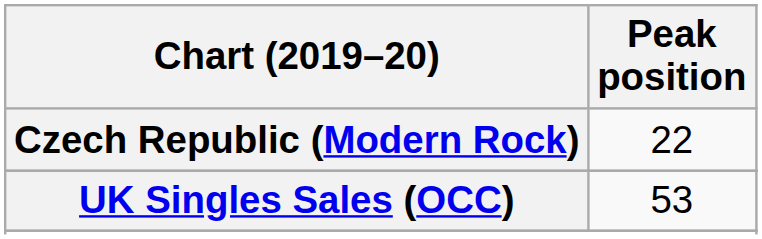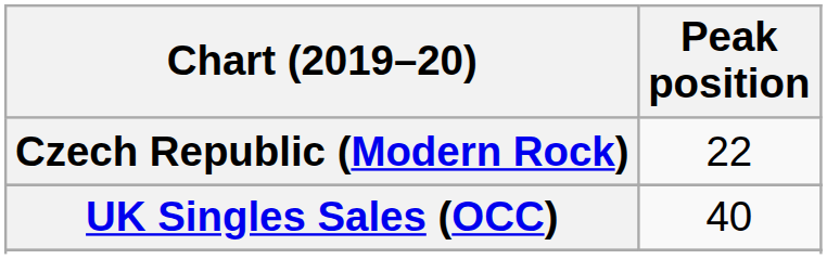 <table class="wikitable sortable plainrowheaders" style="text-align:center">
 <tr>
 <th>Chart (2019–20)</th>
 <th>Peak<br>position</th>
 </tr>
 <tr>
 <th scope="row">Czech Republic (<a href='#'>Modern Rock</a>)</th>
 <td>22</td>
 </tr>
 <tr>
 </tr>
 <tr>
 <th scope="row"><a href='#'>UK Singles Sales</a> (<a href='#'>OCC</a>)</th>
-<td>53</td>
+<td>40</td>
 </tr>
 <tr>
 </tr>
 <tr>
 </tr>
 <tr>
 </tr>
 <tr>
 </tr>
 </table>
